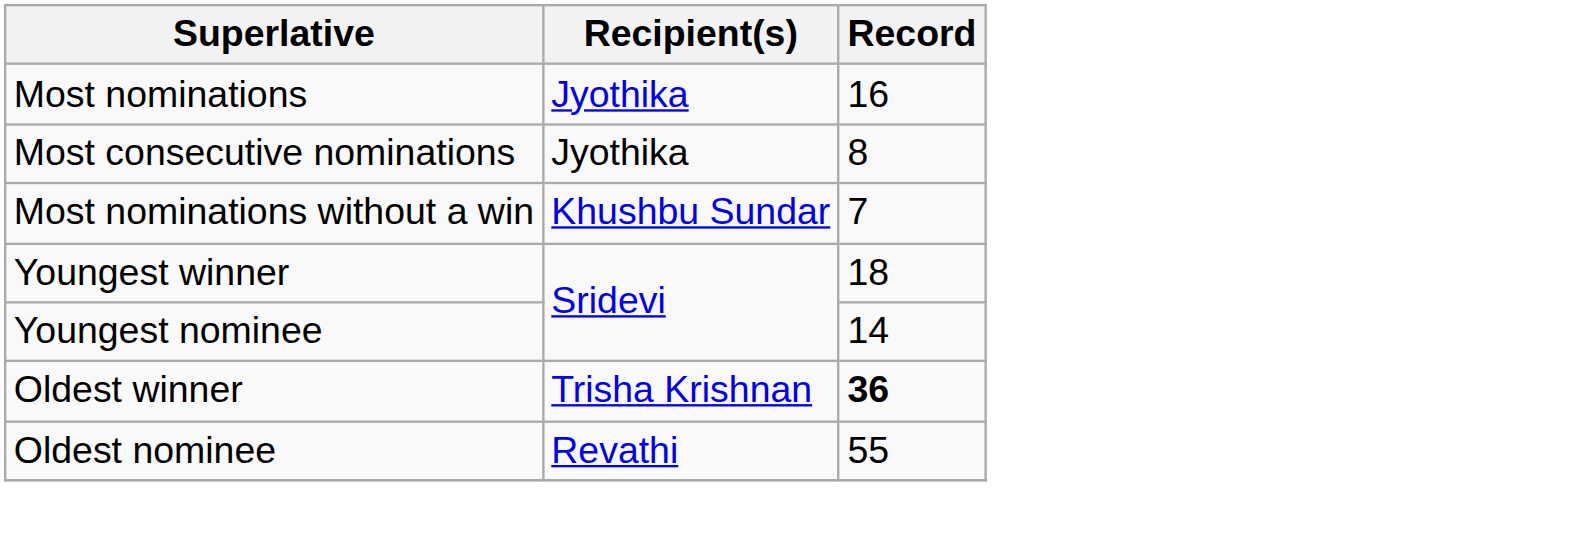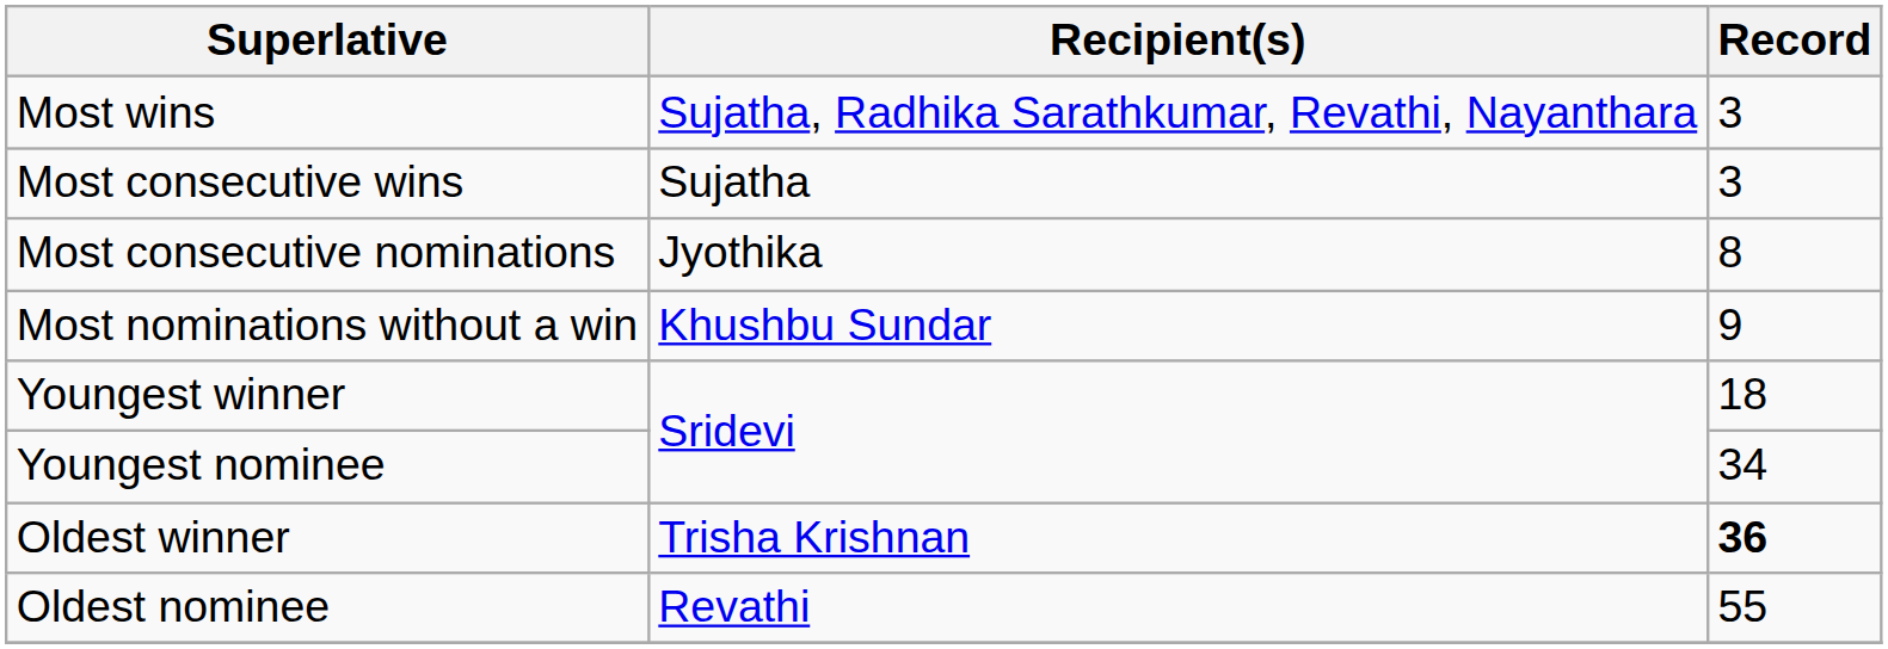 <table class="wikitable">
 <tr>
 <th scope="col">Superlative</th>
 <th scope="col">Recipient(s)</th>
 <th scope="col">Record</th>
 </tr>
 <tr>
-<td>Most nominations</td>
-<td><a href='#'>Jyothika</a></td>
-<td>16</td>
+<td>Most wins</td>
+<td><a href='#'>Sujatha</a>, <a href='#'>Radhika Sarathkumar</a>, <a href='#'>Revathi</a>, <a href='#'>Nayanthara</a></td>
+<td>3</td>
+</tr>
+<tr>
+<td>Most consecutive wins</td>
+<td>Sujatha</td>
+<td>3</td>
 </tr>
 <tr>
 <td>Most consecutive nominations</td>
 <td>Jyothika</td>
 <td>8</td>
 </tr>
 <tr>
 <td>Most nominations without a win</td>
 <td><a href='#'>Khushbu Sundar</a></td>
-<td>7</td>
+<td>9</td>
 </tr>
 <tr>
 <td>Youngest winner</td>
 <td rowspan="2"><a href='#'>Sridevi</a></td>
 <td>18</td>
 </tr>
 <tr>
 <td>Youngest nominee</td>
-<td>14</td>
+<td>34</td>
 </tr>
 <tr>
 <td>Oldest winner</td>
 <td><a href='#'>Trisha Krishnan</a></td>
 <td><strong>36</strong></td>
 </tr>
 <tr>
 <td>Oldest nominee</td>
 <td><a href='#'>Revathi</a></td>
 <td>55</td>
 </tr>
 <tr>
 </tr>
 </table>
